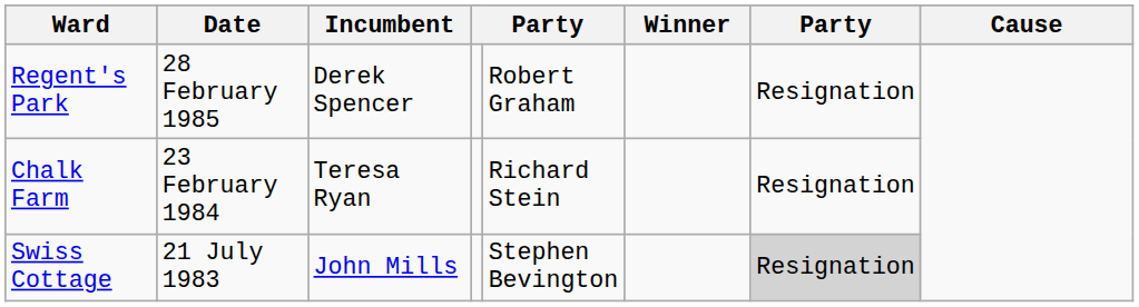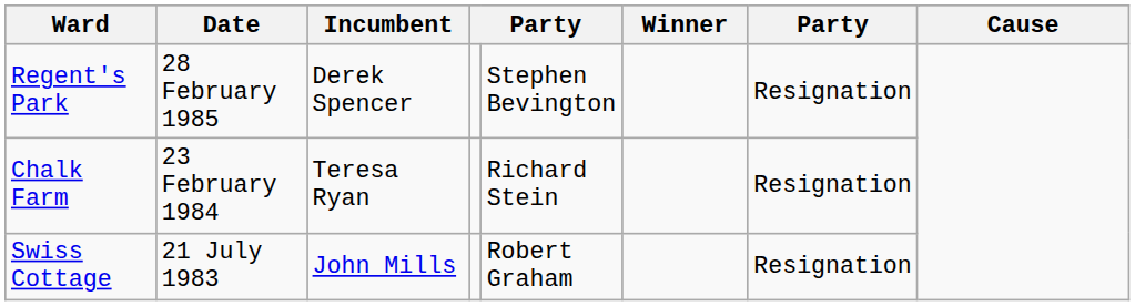 <table class="wikitable">
 <tr>
 <th scope="col" style="width:150px">Ward</th>
 <th scope="col" style="width:150px">Date</th>
 <th scope="col" style="width:150px">Incumbent</th>
 <th scope="col" colspan="2" style="width:150px">Party</th>
 <th scope="col" style="width:150px">Winner</th>
 <th scope="col" colspan="2" style="width:150px">Party</th>
 <th scope="col" style="width:500px">Cause</th>
 </tr>
 <tr>
 <td><a href='#'>Regent's Park</a></td>
 <td>28 February 1985</td>
 <td>Derek Spencer</td>
 <td></td>
-<td>Robert Graham</td>
+<td>Stephen Bevington</td>
 <td></td>
 <td>Resignation</td>
 </tr>
 <tr>
 <td><a href='#'>Chalk Farm</a></td>
 <td>23 February 1984</td>
 <td>Teresa Ryan</td>
 <td></td>
 <td>Richard Stein</td>
 <td></td>
 <td>Resignation</td>
 </tr>
 <tr>
 <td><a href='#'>Swiss Cottage</a></td>
 <td>21 July 1983</td>
 <td><a href='#'>John Mills</a></td>
 <td></td>
-<td>Stephen Bevington</td>
+<td>Robert Graham</td>
 <td></td>
-<td style="background: lightgrey;">Resignation</td>
+<td>Resignation</td>
 </tr>
 </table>
